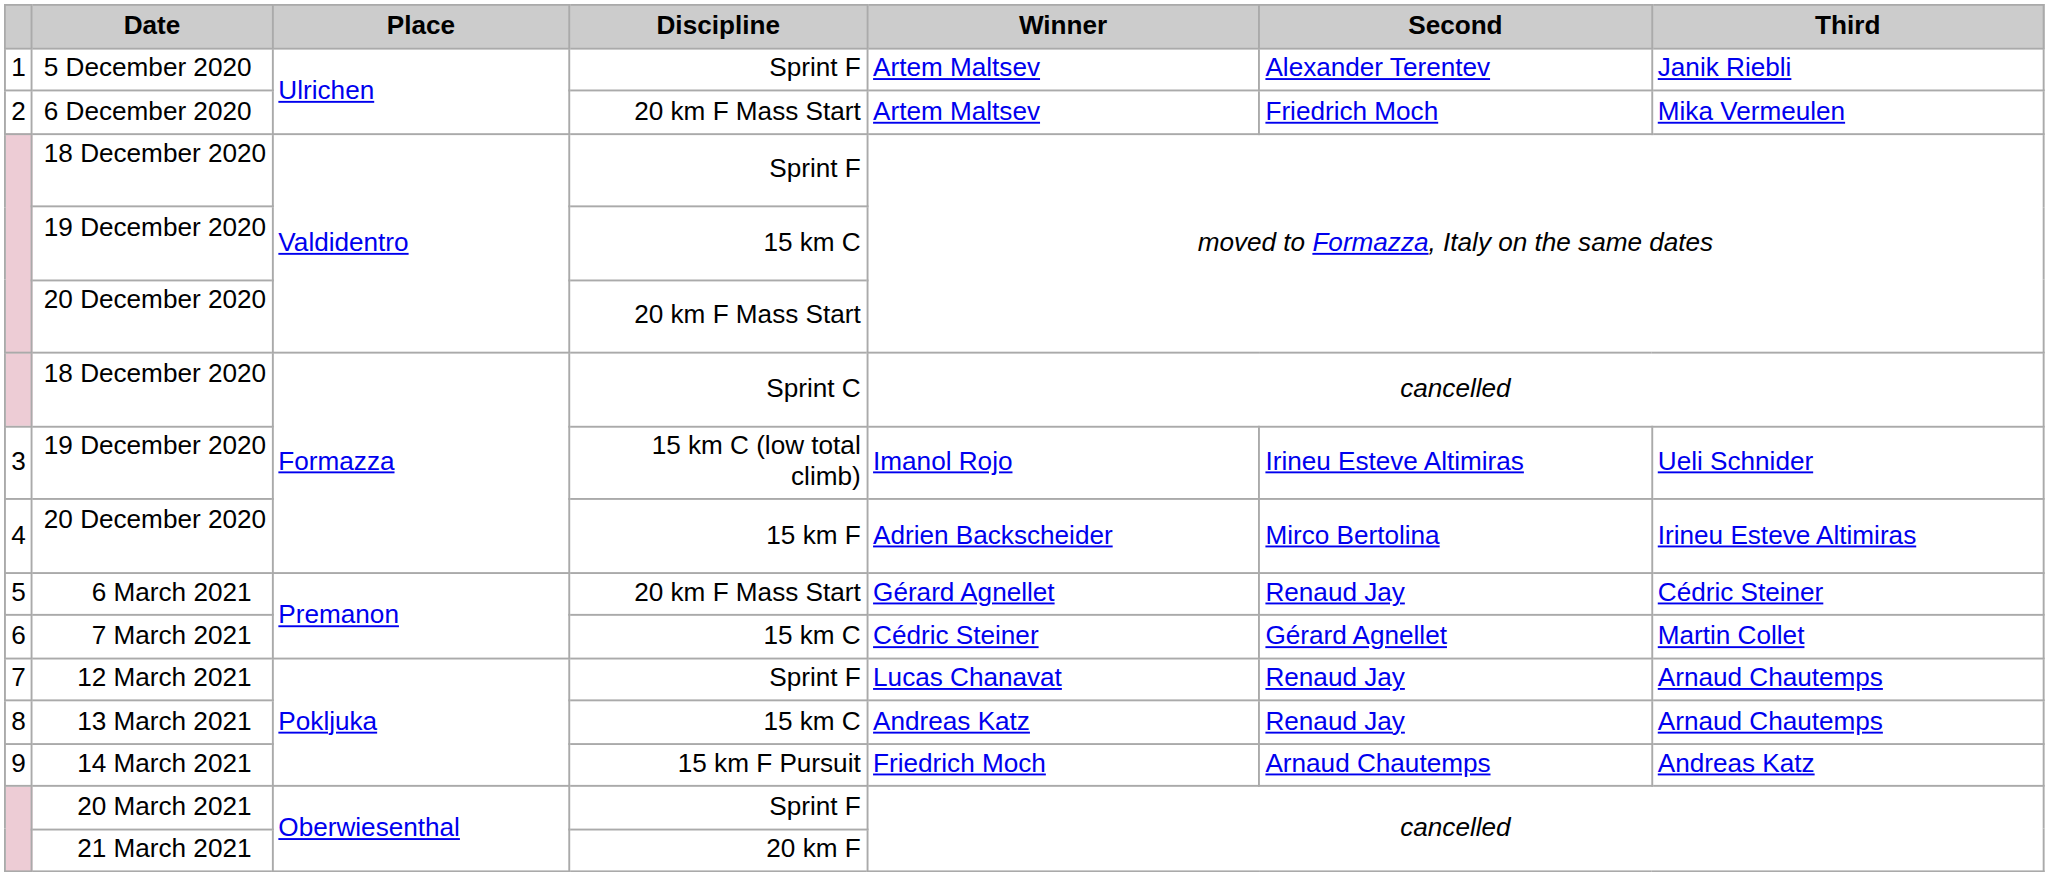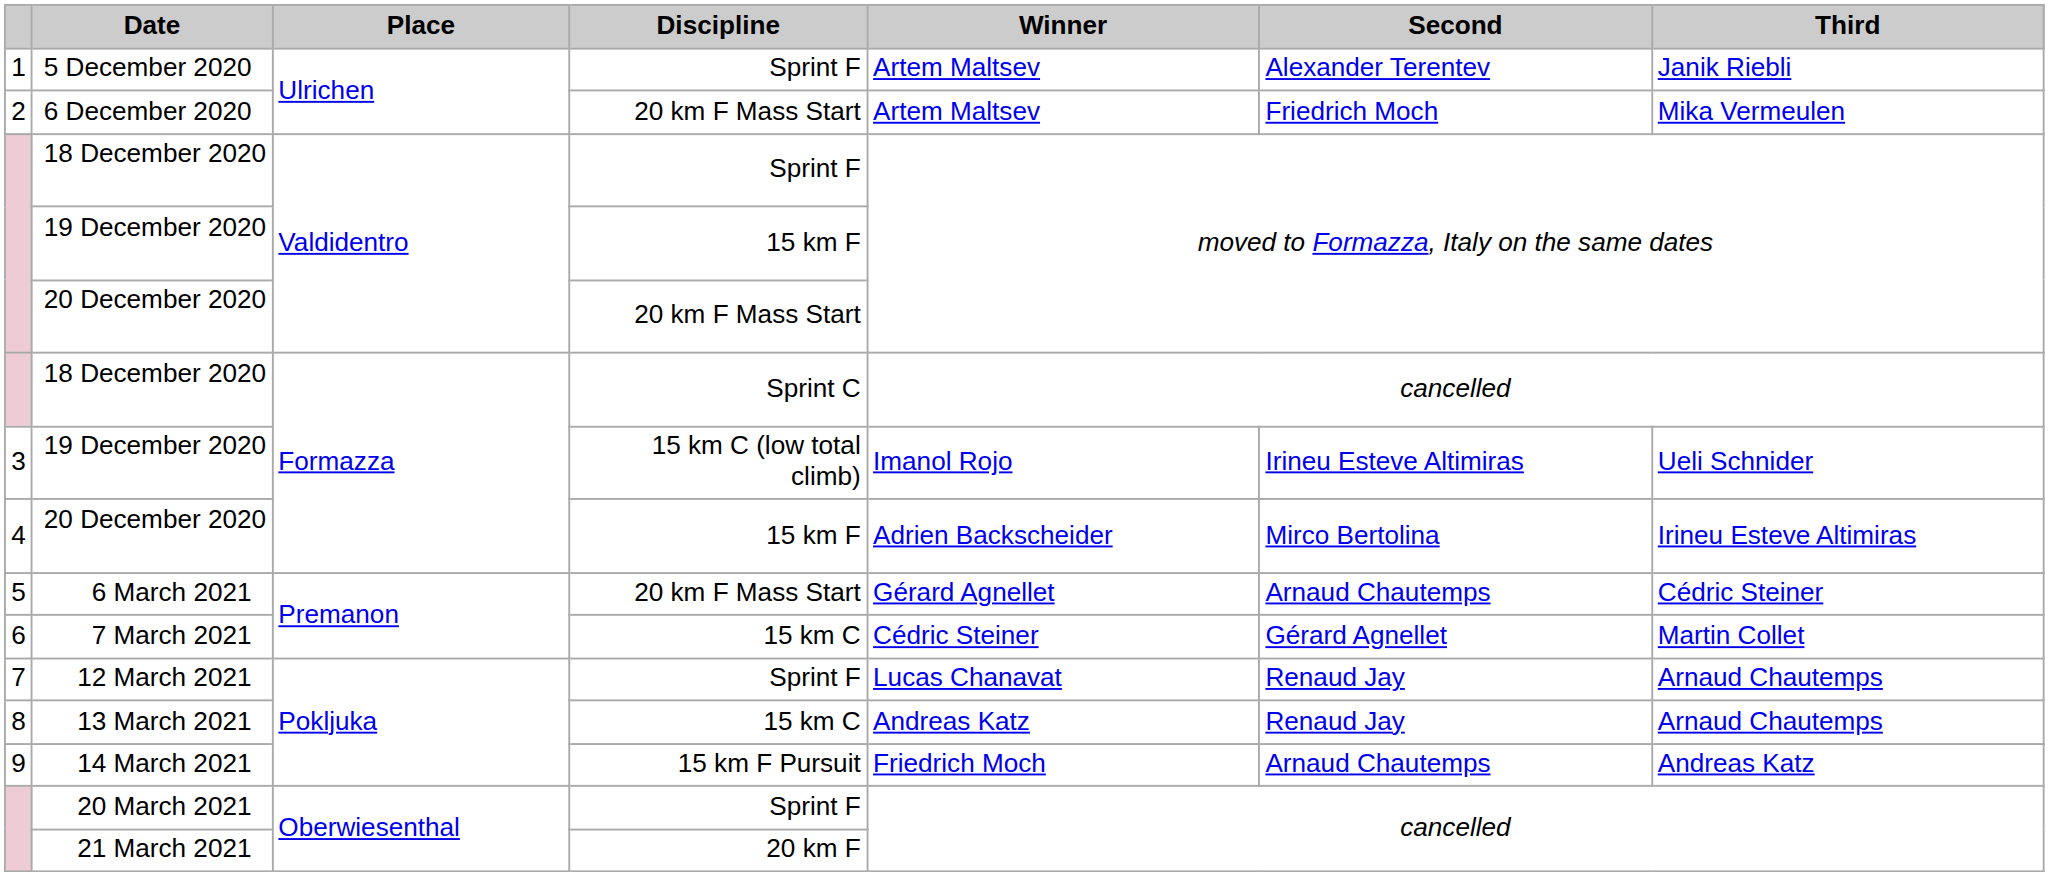 <table class="wikitable plainrowheaders" style="background:#fff; font-size:86%; line-height:16px; border:grey solid 1px; border-collapse:collapse;">
 <tr style="background:#ccc; text-align:center;">
 <th scope="col" style="background:#ccc; width=30 px;"></th>
 <th scope="col" style="background:#ccc; width:120px;">Date</th>
 <th scope="col" style="background:#ccc; width:150px;">Place</th>
 <th scope="col" style="background:#ccc; width:150px;">Discipline</th>
 <th scope="col" style="background:#ccc; width:200px;">Winner</th>
 <th scope="col" style="background:#ccc; width:200px;">Second</th>
 <th scope="col" style="background:#ccc; width:200px;">Third</th>
 </tr>
 <tr>
 <td align=center>1</td>
 <td align=right>5 December 2020  </td>
 <td rowspan=2> <a href='#'>Ulrichen</a></td>
 <td align=right>Sprint F</td>
 <td> <a href='#'>Artem Maltsev</a></td>
 <td> <a href='#'>Alexander Terentev</a></td>
 <td> <a href='#'>Janik Riebli</a></td>
 </tr>
 <tr>
 <td align=center>2</td>
 <td align=right>6 December 2020  </td>
 <td align=right>20 km F Mass Start</td>
 <td> <a href='#'>Artem Maltsev</a></td>
 <td> <a href='#'>Friedrich Moch</a></td>
 <td> <a href='#'>Mika Vermeulen</a></td>
 </tr>
 <tr>
 <td rowspan=3 bgcolor="EDCCD5"></td>
 <td align=right>18 December 2020  </td>
 <td rowspan=3> <a href='#'>Valdidentro</a></td>
 <td align=right>Sprint F</td>
 <td rowspan=3 colspan=3 align=center><em>moved to <a href='#'>Formazza</a>, Italy on the same dates</em></td>
 </tr>
 <tr>
 <td align=right>19 December 2020  </td>
-<td align=right>15 km C</td>
+<td align=right>15 km F</td>
 </tr>
 <tr>
 <td align=right>20 December 2020  </td>
 <td align=right>20 km F Mass Start</td>
 </tr>
 <tr>
 <td bgcolor="EDCCD5"></td>
 <td align=right>18 December 2020  </td>
 <td rowspan=3> <a href='#'>Formazza</a></td>
 <td align=right>Sprint C</td>
 <td colspan=3 align=center><em>cancelled</em></td>
 </tr>
 <tr>
 <td align=center>3</td>
 <td align=right>19 December 2020  </td>
 <td align=right>15 km C (low total climb)</td>
 <td> <a href='#'>Imanol Rojo</a></td>
 <td> <a href='#'>Irineu Esteve Altimiras</a></td>
 <td> <a href='#'>Ueli Schnider</a></td>
 </tr>
 <tr>
 <td align=center>4</td>
 <td align=right>20 December 2020  </td>
 <td align=right>15 km F</td>
 <td> <a href='#'>Adrien Backscheider</a></td>
 <td> <a href='#'>Mirco Bertolina</a></td>
 <td> <a href='#'>Irineu Esteve Altimiras</a></td>
 </tr>
 <tr>
 <td align=center>5</td>
 <td align=right>6 March 2021  </td>
 <td rowspan=2> <a href='#'>Premanon</a></td>
 <td align=right>20 km F Mass Start</td>
 <td> <a href='#'>Gérard Agnellet</a></td>
-<td> <a href='#'>Renaud Jay</a></td>
+<td> <a href='#'>Arnaud Chautemps</a></td>
 <td> <a href='#'>Cédric Steiner</a></td>
 </tr>
 <tr>
 <td align=center>6</td>
 <td align=right>7 March 2021  </td>
 <td align=right>15 km C</td>
 <td> <a href='#'>Cédric Steiner</a></td>
 <td> <a href='#'>Gérard Agnellet</a></td>
 <td> <a href='#'>Martin Collet</a></td>
 </tr>
 <tr>
 <td align=center>7</td>
 <td align=right>12 March 2021  </td>
 <td rowspan=3> <a href='#'>Pokljuka</a></td>
 <td align=right>Sprint F</td>
 <td> <a href='#'>Lucas Chanavat</a></td>
 <td> <a href='#'>Renaud Jay</a></td>
 <td> <a href='#'>Arnaud Chautemps</a></td>
 </tr>
 <tr>
 <td align=center>8</td>
 <td align=right>13 March 2021  </td>
 <td align=right>15 km C</td>
 <td> <a href='#'>Andreas Katz</a></td>
 <td> <a href='#'>Renaud Jay</a></td>
 <td> <a href='#'>Arnaud Chautemps</a></td>
 </tr>
 <tr>
 <td align=center>9</td>
 <td align=right>14 March 2021  </td>
 <td align=right>15 km F Pursuit</td>
 <td> <a href='#'>Friedrich Moch</a></td>
 <td> <a href='#'>Arnaud Chautemps</a></td>
 <td> <a href='#'>Andreas Katz</a></td>
 </tr>
 <tr>
 <td rowspan=2 bgcolor="EDCCD5"></td>
 <td align=right>20 March 2021  </td>
 <td rowspan=2> <a href='#'>Oberwiesenthal</a></td>
 <td align=right>Sprint F</td>
 <td rowspan=2 colspan=3 align=center><em>cancelled</em></td>
 </tr>
 <tr>
 <td align=right>21 March 2021  </td>
 <td align=right>20 km F</td>
 </tr>
 </table>
